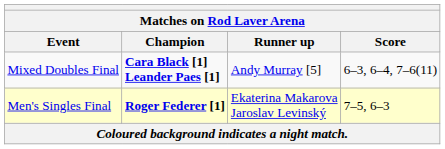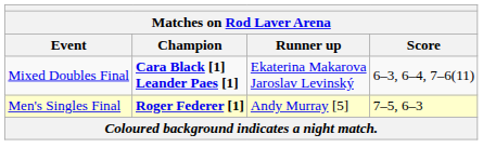 <table class="wikitable collapsible uncollapsed">
 <tr>
 <th colspan=4></th>
 </tr>
 <tr>
 <th colspan=4><strong>Matches on <a href='#'>Rod Laver Arena</a></strong></th>
 </tr>
 <tr>
 <th>Event</th>
 <th>Champion</th>
 <th>Runner up</th>
 <th>Score</th>
 </tr>
 <tr align=left>
 <td><a href='#'>Mixed Doubles Final</a></td>
 <td><strong> <a href='#'>Cara Black</a> [1] <br>  <a href='#'>Leander Paes</a> [1]</strong></td>
-<td> <a href='#'>Andy Murray</a> [5]</td>
+<td> <a href='#'>Ekaterina Makarova</a> <br>  <a href='#'>Jaroslav Levinský</a></td>
 <td>6–3, 6–4, 7–6(11)</td>
 </tr>
 <tr style="text-align:left; background:#ffc;">
 <td><a href='#'>Men's Singles Final</a></td>
 <td><strong> <a href='#'>Roger Federer</a> [1]</strong></td>
-<td> <a href='#'>Ekaterina Makarova</a> <br>  <a href='#'>Jaroslav Levinský</a></td>
+<td> <a href='#'>Andy Murray</a> [5]</td>
 <td>7–5, 6–3</td>
 </tr>
 <tr>
 <th colspan=4><em>Coloured background indicates a night match.</em></th>
 </tr>
 </table>
